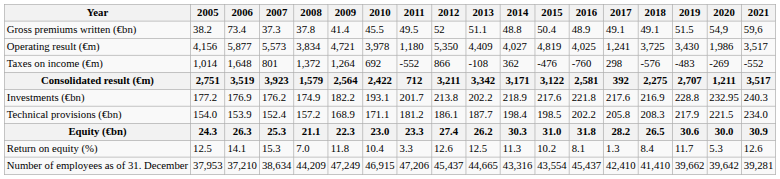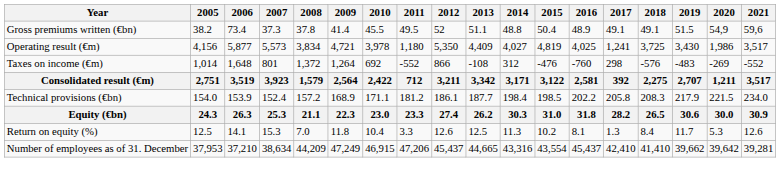 <table class="wikitable">
 <tr class="hintergrundfarbe5">
 <th>Year</th>
 <th>2005</th>
 <th>2006</th>
 <th>2007</th>
 <th>2008</th>
 <th>2009</th>
 <th>2010</th>
 <th>2011</th>
 <th>2012</th>
 <th>2013</th>
 <th>2014</th>
 <th>2015</th>
 <th>2016</th>
 <th>2017</th>
 <th>2018</th>
 <th>2019</th>
 <th>2020</th>
 <th>2021</th>
 </tr>
 <tr>
 <td>Gross premiums written (€bn)</td>
 <td>38.2</td>
 <td>73.4</td>
 <td>37.3</td>
 <td>37.8</td>
 <td>41.4</td>
 <td>45.5</td>
 <td>49.5</td>
 <td>52</td>
 <td>51.1</td>
 <td>48.8</td>
 <td>50.4</td>
 <td>48.9</td>
 <td>49.1</td>
 <td>49.1</td>
 <td>51.5</td>
 <td>54,9</td>
 <td>59,6</td>
 </tr>
 <tr>
 <td>Operating result (€m)</td>
 <td>4,156</td>
 <td>5,877</td>
 <td>5,573</td>
 <td>3,834</td>
 <td>4,721</td>
 <td>3,978</td>
 <td>1,180</td>
 <td>5,350</td>
 <td>4,409</td>
 <td>4,027</td>
 <td>4,819</td>
 <td>4,025</td>
 <td>1,241</td>
 <td>3,725</td>
 <td>3,430</td>
 <td>1,986</td>
 <td>3,517</td>
 </tr>
 <tr>
 <td>Taxes on income (€m)</td>
 <td>1,014</td>
 <td>1,648</td>
 <td>801</td>
 <td>1,372</td>
 <td>1,264</td>
 <td>692</td>
 <td>-552</td>
 <td>866</td>
 <td>-108</td>
-<td>362</td>
+<td>312</td>
 <td>-476</td>
 <td>-760</td>
 <td>298</td>
 <td>-576</td>
 <td>-483</td>
 <td>-269</td>
 <td>-552</td>
 </tr>
 <tr>
 <th>Consolidated result (€m)</th>
 <th>2,751</th>
 <th>3,519</th>
 <th>3,923</th>
 <th>1,579</th>
 <th>2,564</th>
 <th>2,422</th>
 <th>712</th>
 <th>3,211</th>
 <th>3,342</th>
 <th>3,171</th>
 <th>3,122</th>
 <th>2,581</th>
 <th>392</th>
 <th>2,275</th>
 <th>2,707</th>
 <th>1,211</th>
 <th>3,517</th>
-</tr>
-<tr>
-<td>Investments (€bn)</td>
-<td>177.2</td>
-<td>176.9</td>
-<td>176.2</td>
-<td>174.9</td>
-<td>182.2</td>
-<td>193.1</td>
-<td>201.7</td>
-<td>213.8</td>
-<td>202.2</td>
-<td>218.9</td>
-<td>217.6</td>
-<td>221.8</td>
-<td>217.6</td>
-<td>216.9</td>
-<td>228.8</td>
-<td>232.95</td>
-<td>240.3</td>
 </tr>
 <tr>
 <td>Technical provisions (€bn)</td>
 <td>154.0</td>
 <td>153.9</td>
 <td>152.4</td>
 <td>157.2</td>
 <td>168.9</td>
 <td>171.1</td>
 <td>181.2</td>
 <td>186.1</td>
 <td>187.7</td>
 <td>198.4</td>
 <td>198.5</td>
 <td>202.2</td>
 <td>205.8</td>
 <td>208.3</td>
 <td>217.9</td>
 <td>221.5</td>
 <td>234.0</td>
 </tr>
 <tr>
 <th>Equity (€bn)</th>
 <th>24.3</th>
 <th>26.3</th>
 <th>25.3</th>
 <th>21.1</th>
 <th>22.3</th>
 <th>23.0</th>
 <th>23.3</th>
 <th>27.4</th>
 <th>26.2</th>
 <th>30.3</th>
 <th>31.0</th>
 <th>31.8</th>
 <th>28.2</th>
 <th>26.5</th>
 <th>30.6</th>
 <th>30.0</th>
 <th>30.9</th>
 </tr>
 <tr>
 <td>Return on equity (%)</td>
 <td>12.5</td>
 <td>14.1</td>
 <td>15.3</td>
 <td>7.0</td>
 <td>11.8</td>
 <td>10.4</td>
 <td>3.3</td>
 <td>12.6</td>
 <td>12.5</td>
 <td>11.3</td>
 <td>10.2</td>
 <td>8.1</td>
 <td>1.3</td>
 <td>8.4</td>
 <td>11.7</td>
 <td>5.3</td>
 <td>12.6</td>
 </tr>
 <tr>
 <td>Number of employees as of 31. December</td>
 <td>37,953</td>
 <td>37,210</td>
 <td>38,634</td>
 <td>44,209</td>
 <td>47,249</td>
 <td>46,915</td>
 <td>47,206</td>
 <td>45,437</td>
 <td>44,665</td>
 <td>43,316</td>
 <td>43,554</td>
 <td>45,437</td>
 <td>42,410</td>
 <td>41,410</td>
 <td>39,662</td>
 <td>39,642</td>
 <td>39,281</td>
 </tr>
 </table>
